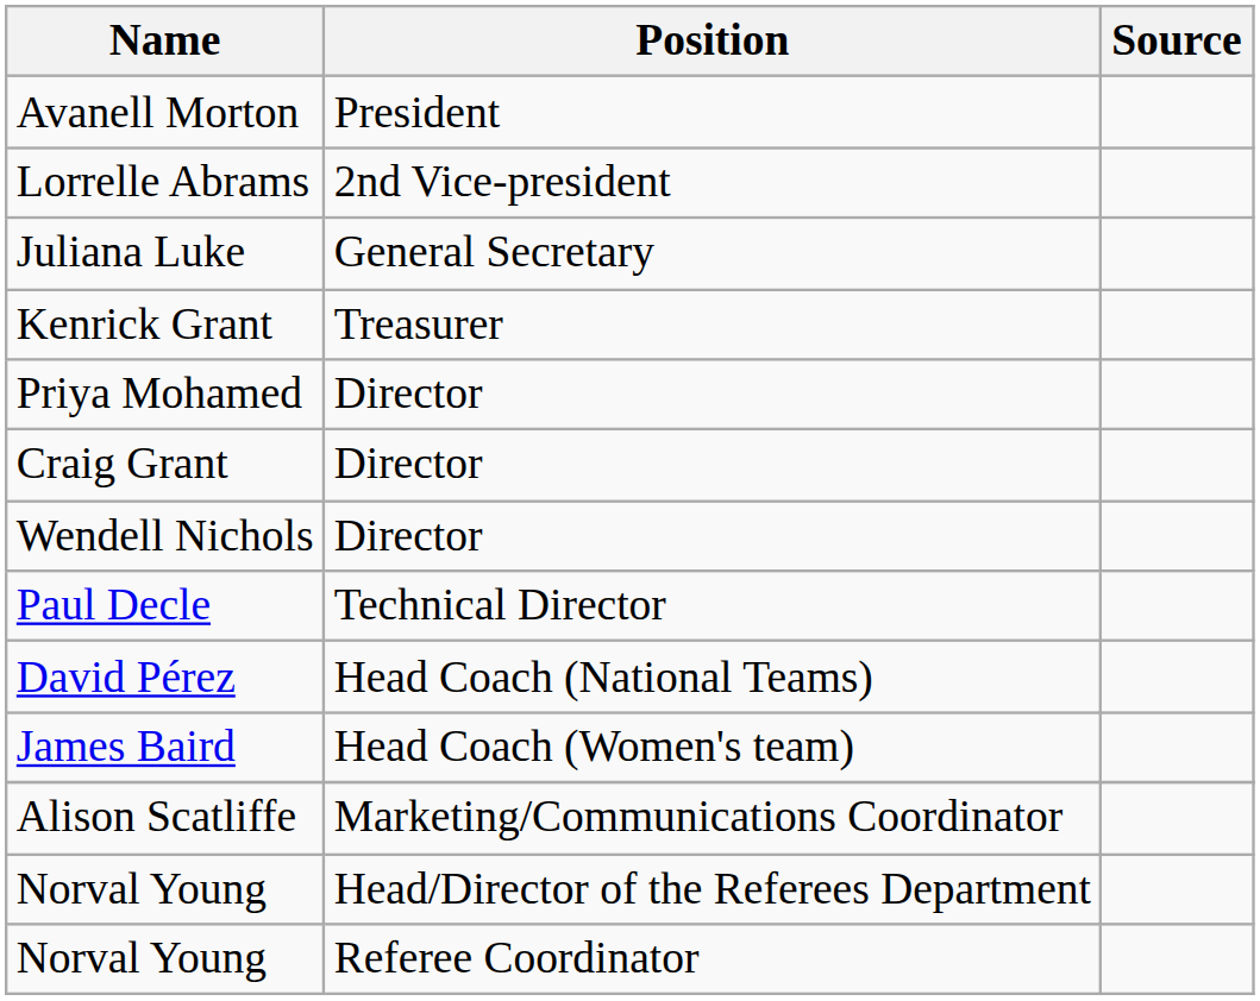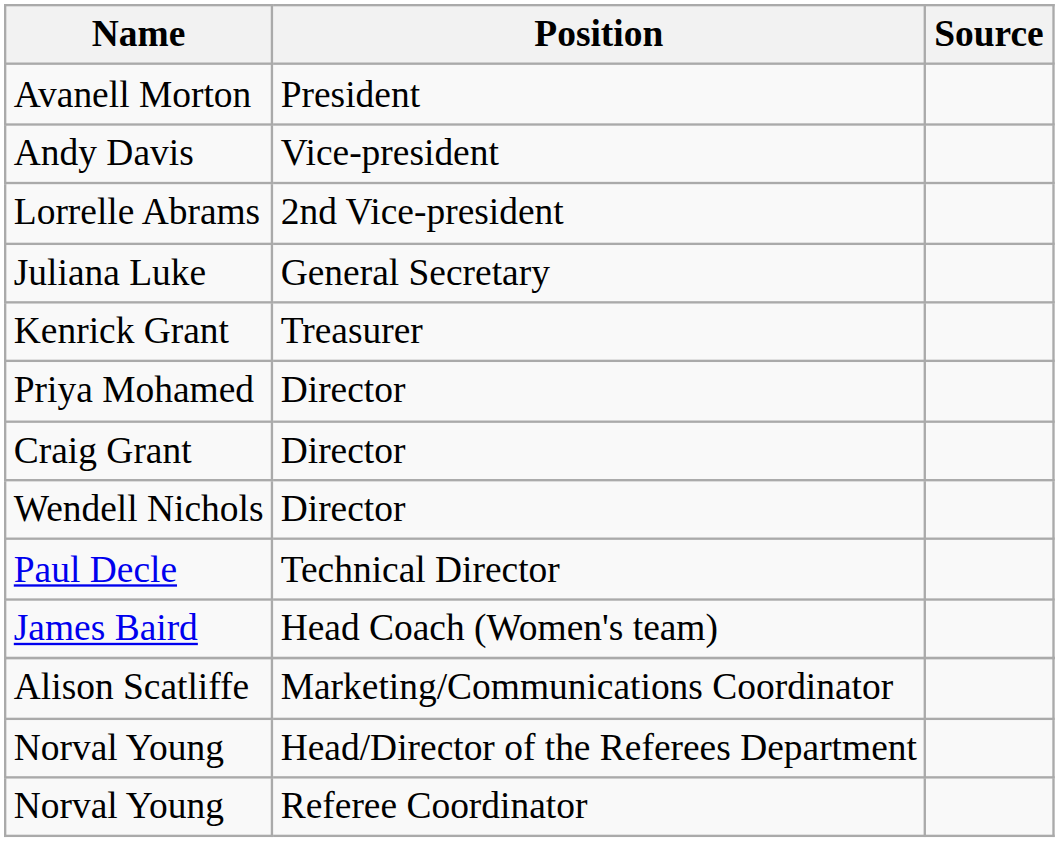 <table class="wikitable">
 <tr>
 <th>Name</th>
 <th>Position</th>
 <th>Source</th>
 </tr>
 <tr>
 <td> Avanell Morton</td>
 <td>President</td>
+<td></td>
+</tr>
+<tr>
+<td> Andy Davis</td>
+<td>Vice-president</td>
 <td></td>
 </tr>
 <tr>
 <td> Lorrelle Abrams</td>
 <td>2nd Vice-president</td>
 <td></td>
 </tr>
 <tr>
 <td> Juliana Luke</td>
 <td>General Secretary</td>
 <td></td>
 </tr>
 <tr>
 <td> Kenrick Grant</td>
 <td>Treasurer</td>
 <td></td>
 </tr>
 <tr>
 <td> Priya Mohamed</td>
 <td>Director</td>
 <td></td>
 </tr>
 <tr>
 <td> Craig Grant</td>
 <td>Director</td>
 <td></td>
 </tr>
 <tr>
 <td> Wendell Nichols</td>
 <td>Director</td>
 <td></td>
 </tr>
 <tr>
 <td> <a href='#'>Paul Decle</a></td>
 <td>Technical Director</td>
 <td></td>
 </tr>
 <tr>
-<td> <a href='#'>David Pérez</a></td>
-<td>Head Coach (National Teams)</td>
-<td></td>
-</tr>
-<tr>
 <td> <a href='#'>James Baird</a></td>
 <td>Head Coach (Women's team)</td>
 <td></td>
 </tr>
 <tr>
 </tr>
 <tr>
 <td> Alison Scatliffe</td>
 <td>Marketing/Communications Coordinator</td>
 <td></td>
 </tr>
 <tr>
 <td> Norval Young</td>
 <td>Head/Director of the Referees Department</td>
 <td></td>
 </tr>
 <tr>
 <td> Norval Young</td>
 <td>Referee Coordinator</td>
 <td></td>
 </tr>
 </table>
